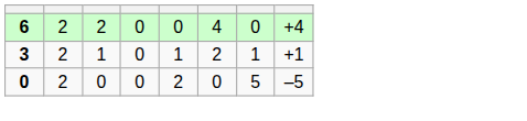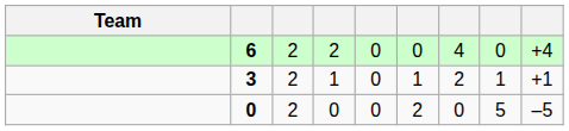 <table class="wikitable" style="text-align: center; font-size: 90%;">
 <tr>
+<th width="165">Team</th>
 <th width="25"></th>
 <th width="25"></th>
 <th width="25"></th>
 <th width="25"></th>
 <th width="25"></th>
 <th width="25"></th>
 <th width="25"></th>
 <th width="25"></th>
 </tr>
 <tr bgcolor=#ccffcc>
+<td align=left></td>
 <td><strong>6</strong></td>
 <td>2</td>
 <td>2</td>
 <td>0</td>
 <td>0</td>
 <td>4</td>
 <td>0</td>
 <td>+4</td>
 </tr>
 <tr>
+<td align=left></td>
 <td><strong>3</strong></td>
 <td>2</td>
 <td>1</td>
 <td>0</td>
 <td>1</td>
 <td>2</td>
 <td>1</td>
 <td>+1</td>
 </tr>
 <tr>
+<td align=left></td>
 <td><strong>0</strong></td>
 <td>2</td>
 <td>0</td>
 <td>0</td>
 <td>2</td>
 <td>0</td>
 <td>5</td>
 <td>–5</td>
 </tr>
 </table>
